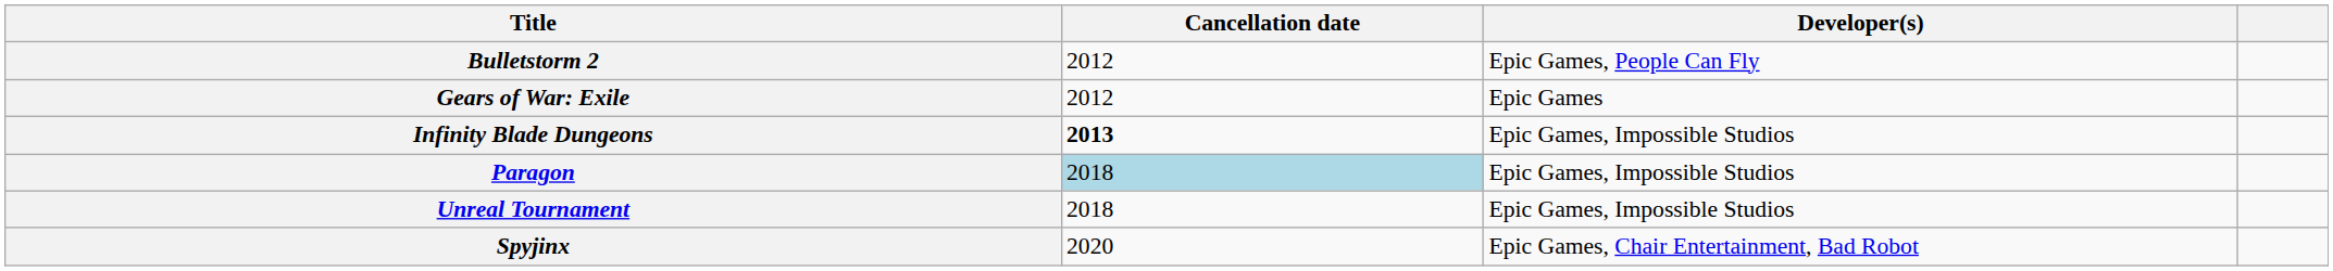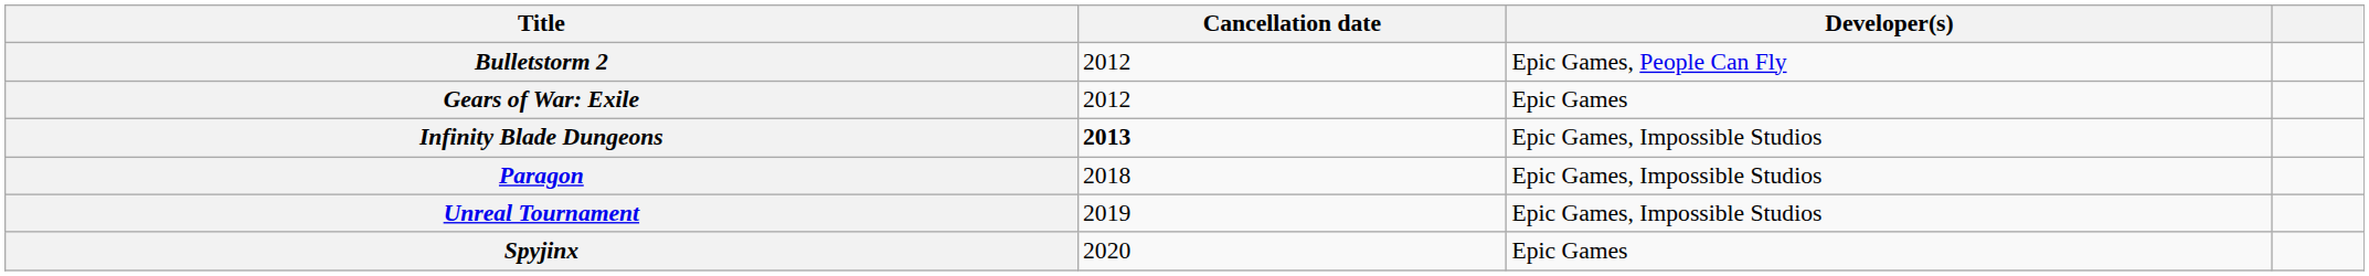 <table class="wikitable sortable plainrowheaders" style="width: 100%">
 <tr>
 <th style="width:35%" scope="col">Title</th>
 <th style="width:14%" scope="col">Cancellation date</th>
 <th style="width:25%" scope="col">Developer(s)</th>
 <th style="width:3%" scope="col" class="unsortable"></th>
 </tr>
 <tr>
 <th scope="row" style="text-align:center;"><strong><em>Bulletstorm 2</em></strong></th>
 <td>2012</td>
 <td>Epic Games, <a href='#'>People Can Fly</a></td>
 <td style="text-align:center;"></td>
 </tr>
 <tr>
 <th scope="row" style="text-align:center;"><strong><em>Gears of War: Exile</em></strong></th>
 <td>2012</td>
 <td>Epic Games</td>
 <td style="text-align:center;"></td>
 </tr>
 <tr>
 <th scope="row" style="text-align:center;"><strong><em>Infinity Blade Dungeons</em></strong></th>
 <td><strong>2013</strong></td>
 <td>Epic Games, Impossible Studios</td>
 <td style="text-align:center;"></td>
 </tr>
 <tr>
 <th scope="row" style="text-align:center;"><strong><em><a href='#'>Paragon</a></em></strong></th>
-<td style="background: lightblue;">2018</td>
+<td>2018</td>
 <td>Epic Games, Impossible Studios</td>
 <td style="text-align:center;"></td>
 </tr>
 <tr>
 <th scope="row" style="text-align:center;"><strong><em><a href='#'>Unreal Tournament</a></em></strong></th>
-<td>2018</td>
+<td>2019</td>
 <td>Epic Games, Impossible Studios</td>
 <td style="text-align:center;"></td>
 </tr>
 <tr>
 <th scope="row" style="text-align:center;"><strong><em>Spyjinx</em></strong></th>
 <td>2020</td>
-<td>Epic Games, <a href='#'>Chair Entertainment</a>, <a href='#'>Bad Robot</a></td>
+<td>Epic Games</td>
 <td style="text-align:center;"></td>
 </tr>
 </table>
